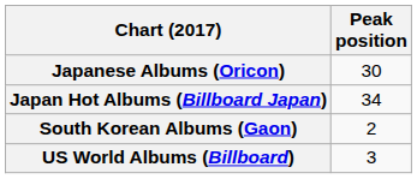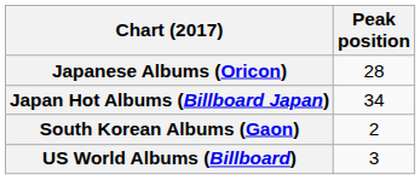 <table class="wikitable sortable plainrowheaders" style="text-align:center">
 <tr>
 <th scope="col">Chart (2017)</th>
 <th scope="col">Peak<br>position</th>
 </tr>
 <tr>
 <th scope="row">Japanese Albums (<a href='#'>Oricon</a>)</th>
-<td>30</td>
+<td>28</td>
 </tr>
 <tr>
 <th scope="row">Japan Hot Albums (<em><a href='#'>Billboard Japan</a></em>)</th>
 <td>34</td>
 </tr>
 <tr>
 <th scope="row">South Korean Albums (<a href='#'>Gaon</a>)</th>
 <td>2</td>
 </tr>
 <tr>
 <th scope="row">US World Albums (<em><a href='#'>Billboard</a></em>)</th>
 <td>3</td>
 </tr>
 </table>
